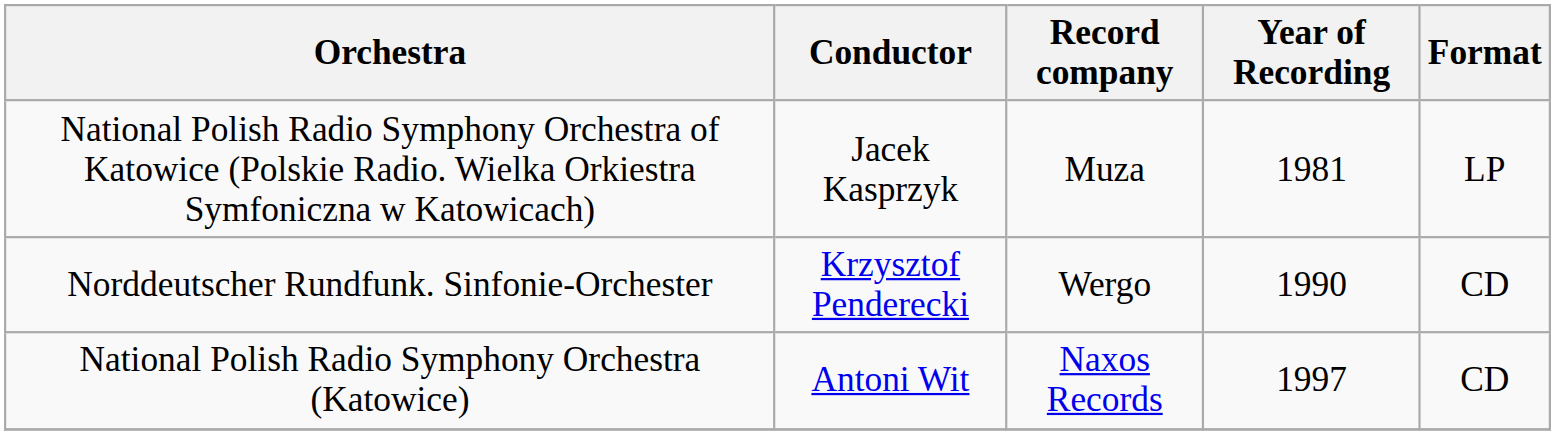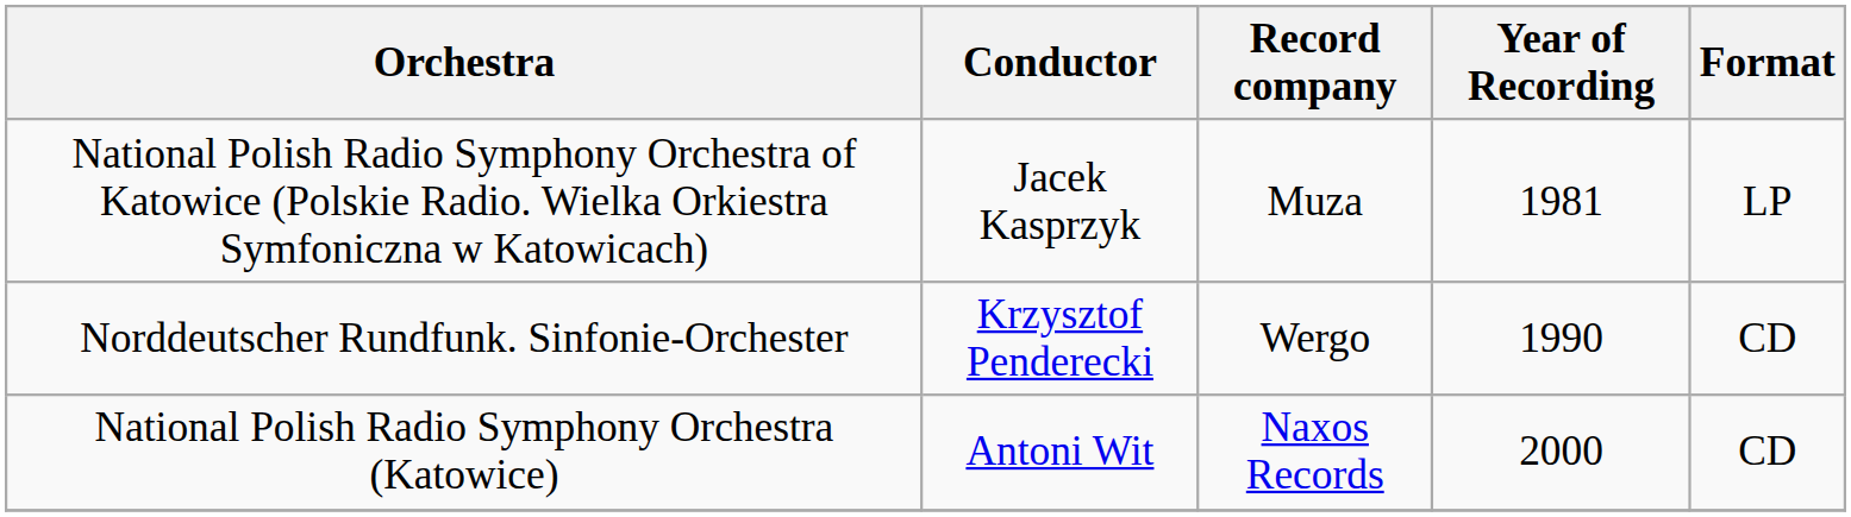 <table class="wikitable" width="700px">
 <tr>
 <th align="center">Orchestra</th>
 <th align="center">Conductor</th>
 <th align="center">Record company</th>
 <th align="center">Year of Recording</th>
 <th align="center">Format</th>
 </tr>
 <tr>
 <td align="center">National Polish Radio Symphony Orchestra of Katowice (Polskie Radio. Wielka Orkiestra Symfoniczna w Katowicach)</td>
 <td align="center">Jacek Kasprzyk</td>
 <td align="center">Muza</td>
 <td align="center">1981</td>
 <td align="center">LP</td>
 </tr>
 <tr>
 <td align="center">Norddeutscher Rundfunk. Sinfonie-Orchester</td>
 <td align="center"><a href='#'>Krzysztof Penderecki</a></td>
 <td align="center">Wergo</td>
 <td align="center">1990</td>
 <td align="center">CD</td>
 </tr>
 <tr>
 <td align="center">National Polish Radio Symphony Orchestra (Katowice)</td>
 <td align="center"><a href='#'>Antoni Wit</a></td>
 <td align="center"><a href='#'>Naxos Records</a></td>
-<td align="center">1997</td>
+<td align="center">2000</td>
 <td align="center">CD</td>
 </tr>
 <tr>
 </tr>
 </table>
